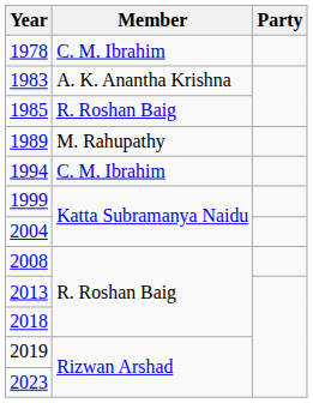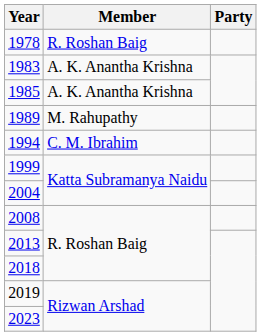 <table class="wikitable sortable">
 <tr>
 <th>Year</th>
 <th>Member</th>
 <th colspan=2>Party</th>
 </tr>
 <tr>
 <td><a href='#'>1978</a></td>
-<td><a href='#'>C. M. Ibrahim</a></td>
+<td><a href='#'>R. Roshan Baig</a></td>
 <td></td>
 </tr>
 <tr>
 <td><a href='#'>1983</a></td>
 <td>A. K. Anantha Krishna</td>
 </tr>
 <tr>
 <td><a href='#'>1985</a></td>
-<td><a href='#'>R. Roshan Baig</a></td>
+<td>A. K. Anantha Krishna</td>
 </tr>
 <tr>
 <td><a href='#'>1989</a></td>
 <td>M. Rahupathy</td>
 <td></td>
 </tr>
 <tr>
 <td><a href='#'>1994</a></td>
 <td><a href='#'>C. M. Ibrahim</a></td>
 <td></td>
 </tr>
 <tr>
 <td><a href='#'>1999</a></td>
 <td rowspan=2><a href='#'>Katta Subramanya Naidu</a></td>
 <td></td>
 </tr>
 <tr>
 <td><a href='#'>2004</a></td>
 </tr>
 <tr>
 <td><a href='#'>2008</a></td>
 <td rowspan=3>R. Roshan Baig</td>
 <td></td>
 </tr>
 <tr>
 <td><a href='#'>2013</a></td>
 </tr>
 <tr>
 <td><a href='#'>2018</a></td>
 </tr>
 <tr>
 <td>2019</td>
 <td rowspan=2><a href='#'>Rizwan Arshad</a></td>
 </tr>
 <tr>
 <td><a href='#'>2023</a></td>
 </tr>
 </table>
